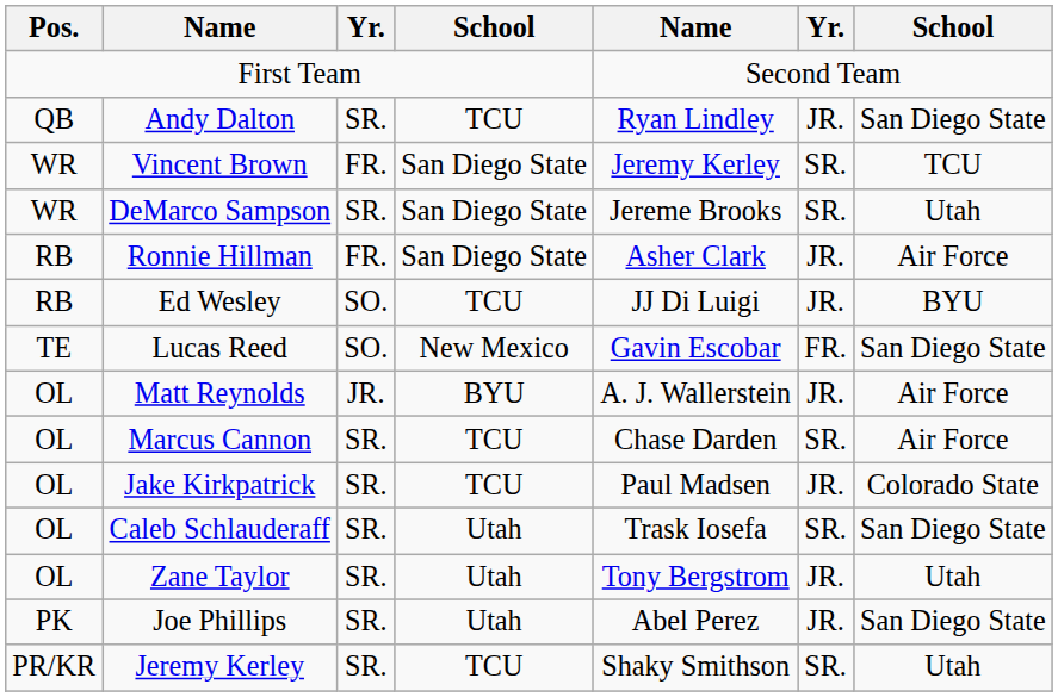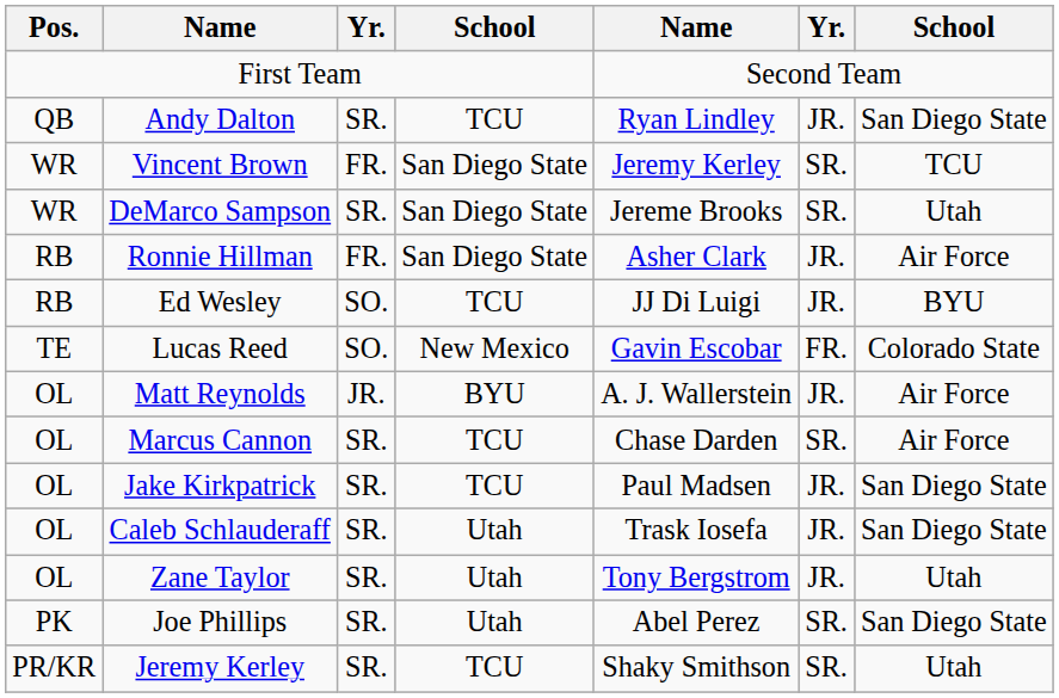 <table class="wikitable">
 <tr>
 <th>Pos.</th>
 <th>Name</th>
 <th>Yr.</th>
 <th>School</th>
 <th>Name</th>
 <th>Yr.</th>
 <th>School</th>
 </tr>
 <tr>
 <td colspan="4" style="text-align:center;">First Team</td>
 <td colspan="4" style="text-align:center;">Second Team</td>
 </tr>
 <tr style="text-align:center;">
 <td>QB</td>
 <td><a href='#'>Andy Dalton</a></td>
 <td>SR.</td>
 <td>TCU</td>
 <td><a href='#'>Ryan Lindley</a></td>
 <td>JR.</td>
 <td>San Diego State</td>
 </tr>
 <tr style="text-align:center;">
 <td>WR</td>
 <td><a href='#'>Vincent Brown</a></td>
 <td>FR.</td>
 <td>San Diego State</td>
 <td><a href='#'>Jeremy Kerley</a></td>
 <td>SR.</td>
 <td>TCU</td>
 </tr>
 <tr style="text-align:center;">
 <td>WR</td>
 <td><a href='#'>DeMarco Sampson</a></td>
 <td>SR.</td>
 <td>San Diego State</td>
 <td>Jereme Brooks</td>
 <td>SR.</td>
 <td>Utah</td>
 </tr>
 <tr style="text-align:center;">
 <td>RB</td>
 <td><a href='#'>Ronnie Hillman</a></td>
 <td>FR.</td>
 <td>San Diego State</td>
 <td><a href='#'>Asher Clark</a></td>
 <td>JR.</td>
 <td>Air Force</td>
 </tr>
 <tr style="text-align:center;">
 <td>RB</td>
 <td>Ed Wesley</td>
 <td>SO.</td>
 <td>TCU</td>
 <td>JJ Di Luigi</td>
 <td>JR.</td>
 <td>BYU</td>
 </tr>
 <tr style="text-align:center;">
 <td>TE</td>
 <td>Lucas Reed</td>
 <td>SO.</td>
 <td>New Mexico</td>
 <td><a href='#'>Gavin Escobar</a></td>
 <td>FR.</td>
-<td>San Diego State</td>
+<td>Colorado State</td>
 </tr>
 <tr style="text-align:center;">
 <td>OL</td>
 <td><a href='#'>Matt Reynolds</a></td>
 <td>JR.</td>
 <td>BYU</td>
 <td>A. J. Wallerstein</td>
 <td>JR.</td>
 <td>Air Force</td>
 </tr>
 <tr style="text-align:center;">
 <td>OL</td>
 <td><a href='#'>Marcus Cannon</a></td>
 <td>SR.</td>
 <td>TCU</td>
 <td>Chase Darden</td>
 <td>SR.</td>
 <td>Air Force</td>
 </tr>
 <tr style="text-align:center;">
 <td>OL</td>
 <td><a href='#'>Jake Kirkpatrick</a></td>
 <td>SR.</td>
 <td>TCU</td>
 <td>Paul Madsen</td>
 <td>JR.</td>
-<td>Colorado State</td>
+<td>San Diego State</td>
 </tr>
 <tr style="text-align:center;">
 <td>OL</td>
 <td><a href='#'>Caleb Schlauderaff</a></td>
 <td>SR.</td>
 <td>Utah</td>
 <td>Trask Iosefa</td>
-<td>SR.</td>
+<td>JR.</td>
 <td>San Diego State</td>
 </tr>
 <tr style="text-align:center;">
 <td>OL</td>
 <td><a href='#'>Zane Taylor</a></td>
 <td>SR.</td>
 <td>Utah</td>
 <td><a href='#'>Tony Bergstrom</a></td>
 <td>JR.</td>
 <td>Utah</td>
 </tr>
 <tr style="text-align:center;">
 <td>PK</td>
 <td>Joe Phillips</td>
 <td>SR.</td>
 <td>Utah</td>
 <td>Abel Perez</td>
-<td>JR.</td>
+<td>SR.</td>
 <td>San Diego State</td>
 </tr>
 <tr style="text-align:center;">
 <td>PR/KR</td>
 <td><a href='#'>Jeremy Kerley</a></td>
 <td>SR.</td>
 <td>TCU</td>
 <td>Shaky Smithson</td>
 <td>SR.</td>
 <td>Utah</td>
 </tr>
 </table>
